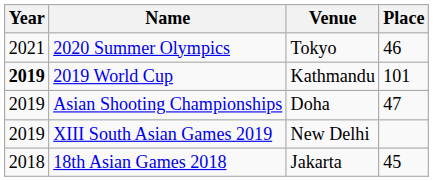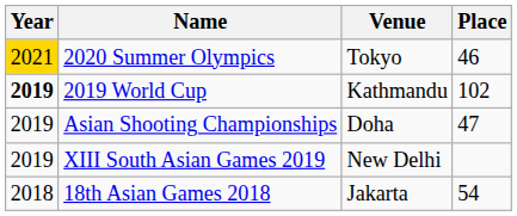 <table class="wikitable sortable">
 <tr>
 <th>Year</th>
 <th>Name</th>
 <th>Venue</th>
 <th>Place</th>
 </tr>
 <tr>
-<td>2021</td>
+<td style="background: gold;">2021</td>
 <td><a href='#'>2020 Summer Olympics</a></td>
 <td>Tokyo </td>
 <td>46 </td>
 </tr>
 <tr>
 <td><strong>2019</strong></td>
 <td><a href='#'>2019 World Cup</a></td>
 <td>Kathmandu </td>
-<td>101</td>
+<td>102</td>
 </tr>
 <tr>
 <td>2019</td>
 <td><a href='#'>Asian Shooting Championships</a></td>
 <td>Doha </td>
 <td>47</td>
 </tr>
 <tr>
 <td>2019</td>
 <td><a href='#'>XIII South Asian Games 2019</a></td>
 <td>New Delhi </td>
 <td></td>
 </tr>
 <tr>
 <td>2018</td>
 <td><a href='#'>18th Asian Games 2018</a></td>
 <td>Jakarta </td>
-<td>45</td>
+<td>54</td>
 </tr>
 </table>
